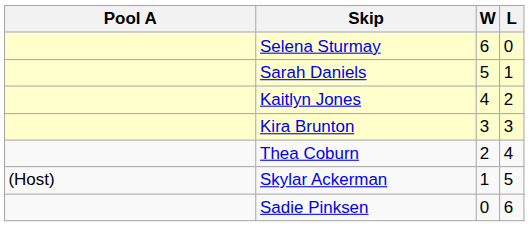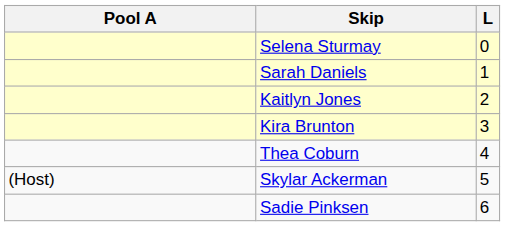 <table class="wikitable" style="float:left; margin-right:1em;">
 <tr>
 <th width=230>Pool A</th>
 <th width=200>Skip</th>
-<th width=15>W</th>
 <th width=15>L</th>
 </tr>
 <tr bgcolor=#ffffcc>
 <td></td>
 <td><a href='#'>Selena Sturmay</a></td>
-<td>6</td>
 <td>0</td>
 </tr>
 <tr bgcolor=#ffffcc>
 <td></td>
 <td><a href='#'>Sarah Daniels</a></td>
-<td>5</td>
 <td>1</td>
 </tr>
 <tr bgcolor=#ffffcc>
 <td></td>
 <td><a href='#'>Kaitlyn Jones</a></td>
-<td>4</td>
 <td>2</td>
 </tr>
 <tr bgcolor=#ffffcc>
 <td></td>
 <td><a href='#'>Kira Brunton</a></td>
 <td>3</td>
-<td>3</td>
 </tr>
 <tr>
 <td></td>
 <td><a href='#'>Thea Coburn</a></td>
-<td>2</td>
 <td>4</td>
 </tr>
 <tr>
 <td> (Host)</td>
 <td><a href='#'>Skylar Ackerman</a></td>
-<td>1</td>
 <td>5</td>
 </tr>
 <tr>
 <td></td>
 <td><a href='#'>Sadie Pinksen</a></td>
-<td>0</td>
 <td>6</td>
 </tr>
 </table>
